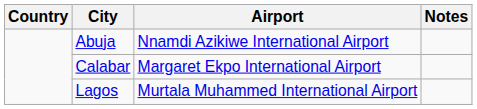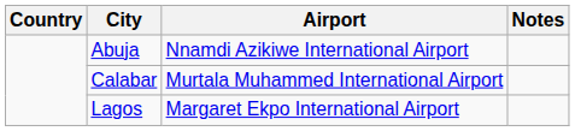 <table class="wikitable sortable">
 <tr>
 <th>Country</th>
 <th>City</th>
 <th>Airport</th>
 <th>Notes</th>
 </tr>
 <tr>
 <td rowspan="7"></td>
 <td><a href='#'>Abuja</a></td>
 <td><a href='#'>Nnamdi Azikiwe International Airport</a></td>
 <td></td>
 </tr>
 <tr>
 <td><a href='#'>Calabar</a></td>
-<td><a href='#'>Margaret Ekpo International Airport</a></td>
+<td><a href='#'>Murtala Muhammed International Airport</a></td>
 <td></td>
 </tr>
 <tr>
 <td><a href='#'>Lagos</a></td>
-<td><a href='#'>Murtala Muhammed International Airport</a></td>
+<td><a href='#'>Margaret Ekpo International Airport</a></td>
 <td></td>
 </tr>
 </table>
